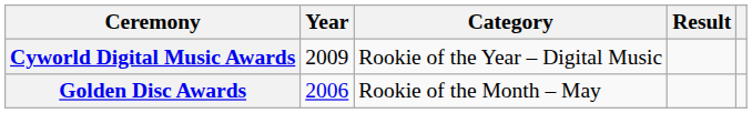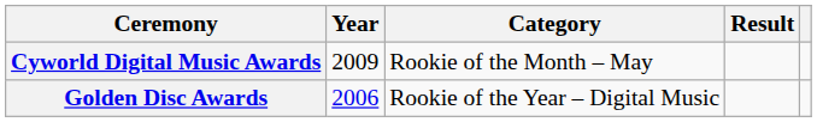 <table class="wikitable sortable plainrowheaders">
 <tr>
 <th scope="col">Ceremony</th>
 <th scope="col">Year</th>
 <th scope="col">Category</th>
 <th scope="col">Result</th>
 <th scope="col" class="unsortable"></th>
 </tr>
 <tr>
 <th scope="row"><a href='#'>Cyworld Digital Music Awards</a></th>
 <td style="text-align:center">2009</td>
-<td>Rookie of the Year – Digital Music</td>
+<td>Rookie of the Month – May</td>
 <td></td>
 <td style="text-align:center"></td>
 </tr>
 <tr>
 <th scope="row"><a href='#'>Golden Disc Awards</a></th>
 <td style="text-align:center"><a href='#'>2006</a></td>
-<td>Rookie of the Month – May</td>
+<td>Rookie of the Year – Digital Music</td>
 <td></td>
 <td style="text-align:center"></td>
 </tr>
 </table>
